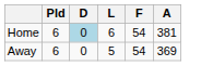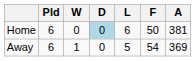 <table class="wikitable" border="1">
 <tr>
 <th width=40></th>
 <th width=30>Pld</th>
+<th width=30>W</th>
 <th width=30>D</th>
 <th width=30>L</th>
 <th width=30>F</th>
 <th width=30>A</th>
 </tr>
 <tr>
 <td>Home</td>
 <td align=center>6</td>
+<td align=center>0</td>
 <td align=center style="background: lightblue;">0</td>
 <td align=center>6</td>
-<td align=center>54</td>
+<td align=center>50</td>
 <td align=center>381</td>
 </tr>
 <tr>
 <td>Away</td>
 <td align=center>6</td>
+<td align=center>1</td>
 <td align=center>0</td>
 <td align=center>5</td>
 <td align=center>54</td>
 <td align=center>369</td>
 </tr>
 </table>
